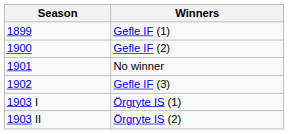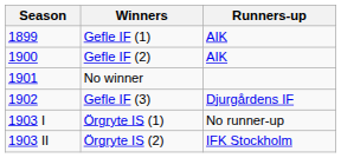 <table class="wikitable" style="width:400px;">
 <tr>
 <th>Season</th>
 <th>Winners</th>
+<th>Runners-up</th>
 </tr>
 <tr>
 <td><a href='#'>1899</a></td>
 <td><a href='#'>Gefle IF</a> (1)</td>
+<td><a href='#'>AIK</a></td>
 </tr>
 <tr>
 <td><a href='#'>1900</a></td>
 <td><a href='#'>Gefle IF</a> (2)</td>
+<td><a href='#'>AIK</a></td>
 </tr>
 <tr>
 <td><a href='#'>1901</a></td>
 <td>No winner</td>
+<td></td>
 </tr>
 <tr>
 <td><a href='#'>1902</a></td>
 <td><a href='#'>Gefle IF</a> (3)</td>
+<td><a href='#'>Djurgårdens IF</a></td>
 </tr>
 <tr>
 <td><a href='#'>1903</a> I</td>
 <td><a href='#'>Örgryte IS</a> (1)</td>
+<td>No runner-up</td>
 </tr>
 <tr>
 <td><a href='#'>1903</a> II</td>
 <td><a href='#'>Örgryte IS</a> (2)</td>
+<td><a href='#'>IFK Stockholm</a></td>
 </tr>
 </table>
